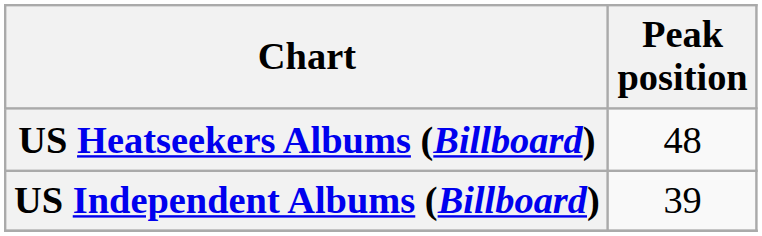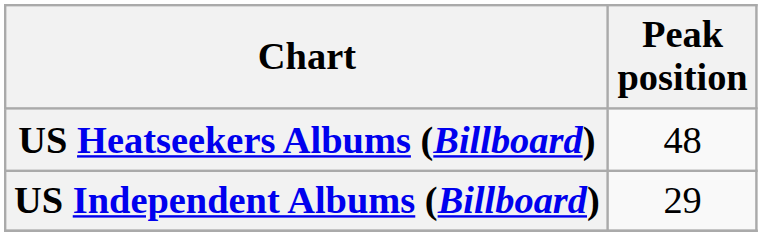 <table class="wikitable plainrowheaders sortable" style="text-align:center;" border="1">
 <tr>
 <th scope="col">Chart</th>
 <th scope="col">Peak<br>position</th>
 </tr>
 <tr>
 <th scope="row">US <a href='#'>Heatseekers Albums</a> (<em><a href='#'>Billboard</a></em>)</th>
 <td>48</td>
 </tr>
 <tr>
 <th scope="row">US <a href='#'>Independent Albums</a> (<em><a href='#'>Billboard</a></em>)</th>
-<td>39</td>
+<td>29</td>
 </tr>
 <tr>
 </tr>
 </table>
